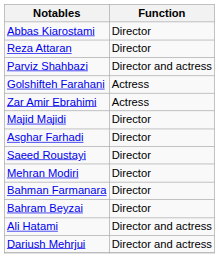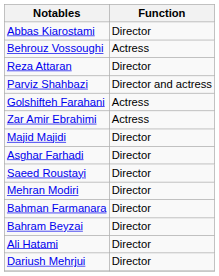 <table class="wikitable">
 <tr>
 <th>Notables</th>
 <th>Function</th>
 </tr>
 <tr>
 <td><a href='#'>Abbas Kiarostami</a></td>
 <td>Director</td>
+</tr>
+<tr>
+<td><a href='#'>Behrouz Vossoughi</a></td>
+<td>Actress</td>
 </tr>
 <tr>
 <td><a href='#'>Reza Attaran</a></td>
 <td>Director</td>
 </tr>
 <tr>
 <td><a href='#'>Parviz Shahbazi</a></td>
 <td>Director and actress</td>
 </tr>
 <tr>
 <td><a href='#'>Golshifteh Farahani</a></td>
 <td>Actress</td>
 </tr>
 <tr>
 <td><a href='#'>Zar Amir Ebrahimi</a></td>
 <td>Actress</td>
 </tr>
 <tr>
 <td><a href='#'>Majid Majidi</a></td>
 <td>Director</td>
 </tr>
 <tr>
 <td><a href='#'>Asghar Farhadi</a></td>
 <td>Director</td>
 </tr>
 <tr>
 <td><a href='#'>Saeed Roustayi</a></td>
 <td>Director</td>
 </tr>
 <tr>
 <td><a href='#'>Mehran Modiri</a></td>
 <td>Director</td>
 </tr>
 <tr>
 <td><a href='#'>Bahman Farmanara</a></td>
 <td>Director</td>
 </tr>
 <tr>
 <td><a href='#'>Bahram Beyzai</a></td>
 <td>Director</td>
 </tr>
 <tr>
 <td><a href='#'>Ali Hatami</a></td>
-<td>Director and actress</td>
+<td>Director</td>
 </tr>
 <tr>
 <td><a href='#'>Dariush Mehrjui</a></td>
-<td>Director and actress</td>
+<td>Director</td>
 </tr>
 <tr>
 </tr>
 </table>
